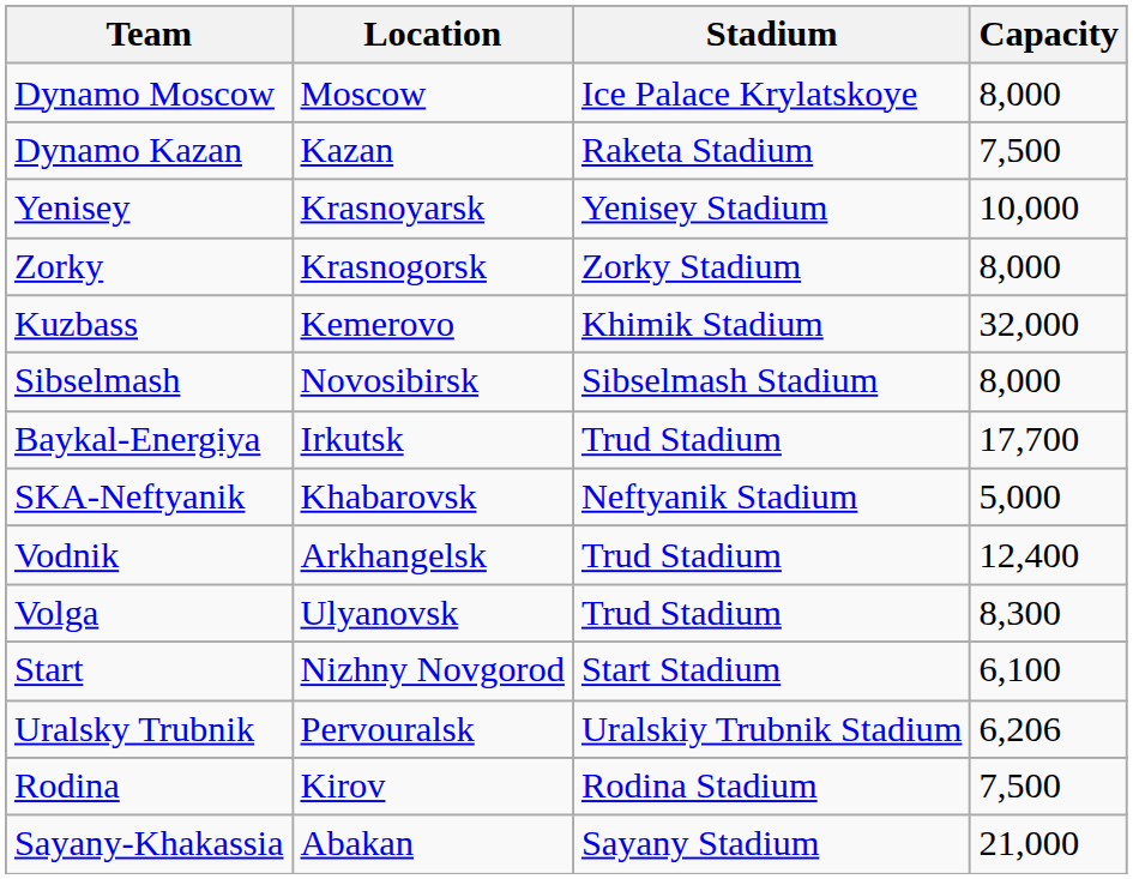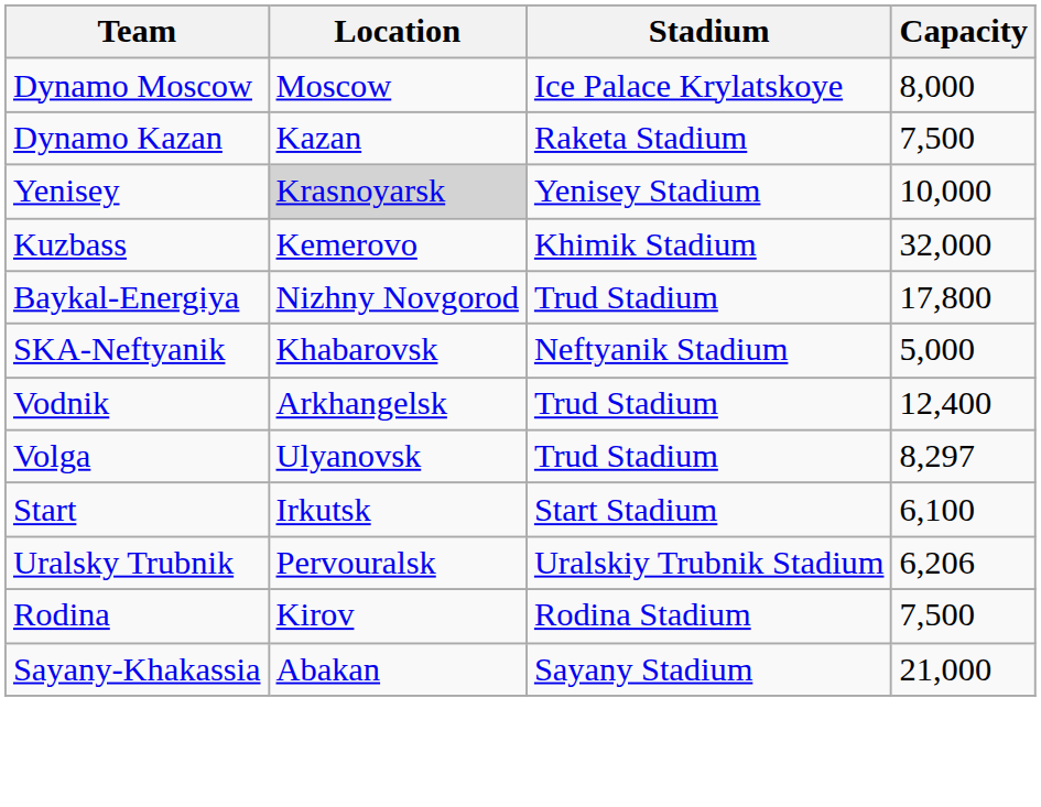 <table class="wikitable sortable" style="text-align: left;">
 <tr>
 <th>Team</th>
 <th>Location</th>
 <th>Stadium</th>
 <th>Capacity</th>
 </tr>
 <tr>
 <td><a href='#'>Dynamo Moscow</a></td>
 <td><a href='#'>Moscow</a></td>
 <td><a href='#'>Ice Palace Krylatskoye</a></td>
 <td>8,000</td>
 </tr>
 <tr>
 <td><a href='#'>Dynamo Kazan</a></td>
 <td><a href='#'>Kazan</a></td>
 <td><a href='#'>Raketa Stadium</a></td>
 <td>7,500</td>
 </tr>
 <tr>
 <td><a href='#'>Yenisey</a></td>
-<td><a href='#'>Krasnoyarsk</a></td>
+<td style="background: lightgrey;"><a href='#'>Krasnoyarsk</a></td>
 <td><a href='#'>Yenisey Stadium</a></td>
 <td>10,000</td>
-</tr>
-<tr>
-<td><a href='#'>Zorky</a></td>
-<td><a href='#'>Krasnogorsk</a></td>
-<td><a href='#'>Zorky Stadium</a></td>
-<td>8,000</td>
 </tr>
 <tr>
 <td><a href='#'>Kuzbass</a></td>
 <td><a href='#'>Kemerovo</a></td>
 <td><a href='#'>Khimik Stadium</a></td>
 <td>32,000</td>
 </tr>
 <tr>
-<td><a href='#'>Sibselmash</a></td>
-<td><a href='#'>Novosibirsk</a></td>
-<td><a href='#'>Sibselmash Stadium</a></td>
-<td>8,000</td>
-</tr>
-<tr>
 <td><a href='#'>Baykal-Energiya</a></td>
-<td><a href='#'>Irkutsk</a></td>
+<td><a href='#'>Nizhny Novgorod</a></td>
 <td><a href='#'>Trud Stadium</a></td>
-<td>17,700</td>
+<td>17,800</td>
 </tr>
 <tr>
 <td><a href='#'>SKA-Neftyanik</a></td>
 <td><a href='#'>Khabarovsk</a></td>
 <td><a href='#'>Neftyanik Stadium</a></td>
 <td>5,000</td>
 </tr>
 <tr>
 <td><a href='#'>Vodnik</a></td>
 <td><a href='#'>Arkhangelsk</a></td>
 <td><a href='#'>Trud Stadium</a></td>
 <td>12,400</td>
 </tr>
 <tr>
 <td><a href='#'>Volga</a></td>
 <td><a href='#'>Ulyanovsk</a></td>
 <td><a href='#'>Trud Stadium</a></td>
-<td>8,300</td>
+<td>8,297</td>
 </tr>
 <tr>
 <td><a href='#'>Start</a></td>
-<td><a href='#'>Nizhny Novgorod</a></td>
+<td><a href='#'>Irkutsk</a></td>
 <td><a href='#'>Start Stadium</a></td>
 <td>6,100</td>
 </tr>
 <tr>
 <td><a href='#'>Uralsky Trubnik</a></td>
 <td><a href='#'>Pervouralsk</a></td>
 <td><a href='#'>Uralskiy Trubnik Stadium</a></td>
 <td>6,206</td>
 </tr>
 <tr>
 <td><a href='#'>Rodina</a></td>
 <td><a href='#'>Kirov</a></td>
 <td><a href='#'>Rodina Stadium</a></td>
 <td>7,500</td>
 </tr>
 <tr>
 <td><a href='#'>Sayany-Khakassia</a></td>
 <td><a href='#'>Abakan</a></td>
 <td><a href='#'>Sayany Stadium</a></td>
 <td>21,000</td>
 </tr>
 </table>
